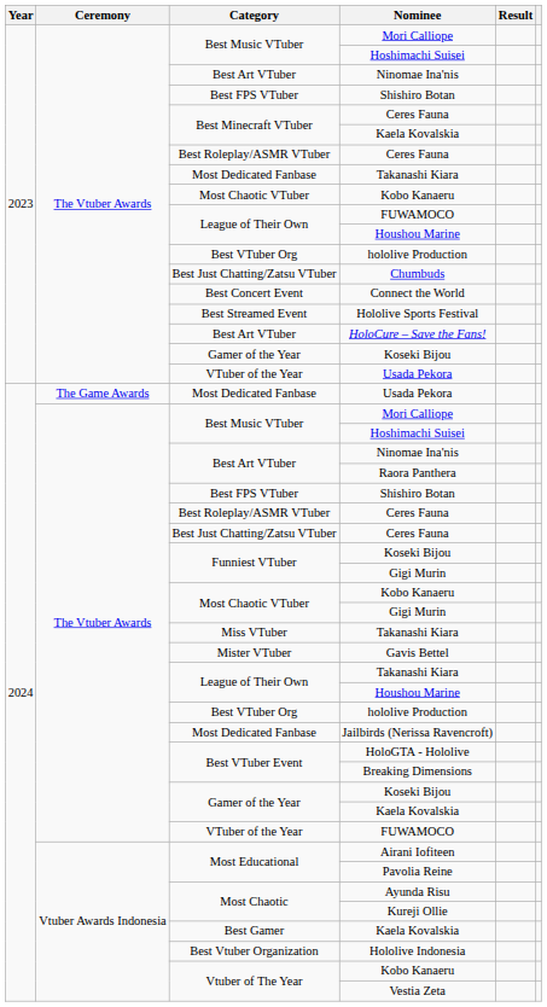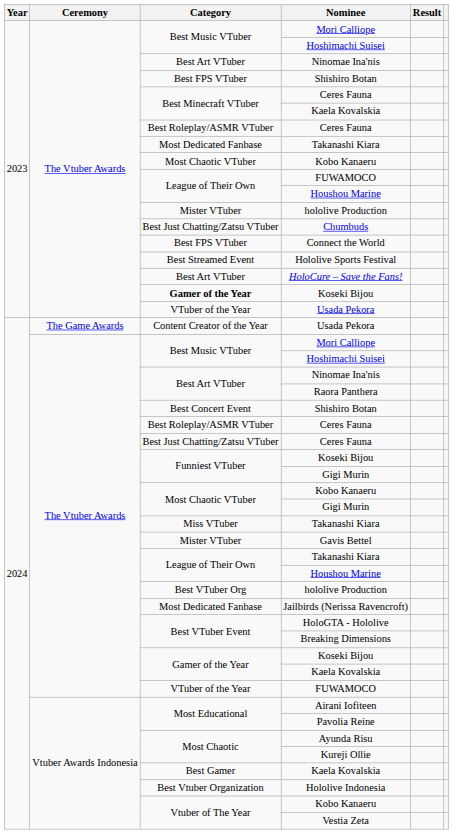 <table class="wikitable" style="text-align:center;">
 <tr>
 <th>Year</th>
 <th>Ceremony</th>
 <th>Category</th>
 <th>Nominee</th>
 <th>Result</th>
 <th></th>
 </tr>
 <tr>
 <td rowspan="18">2023</td>
 <td rowspan="18"><a href='#'>The Vtuber Awards</a></td>
 <td rowspan="2">Best Music VTuber</td>
 <td><a href='#'>Mori Calliope</a></td>
 <td></td>
 <td></td>
 </tr>
 <tr>
 <td><a href='#'>Hoshimachi Suisei</a></td>
 <td></td>
 <td></td>
 </tr>
 <tr>
 <td>Best Art VTuber</td>
 <td>Ninomae Ina'nis</td>
 <td></td>
 <td></td>
 </tr>
 <tr>
 <td>Best FPS VTuber</td>
 <td>Shishiro Botan</td>
 <td></td>
 <td></td>
 </tr>
 <tr>
 <td rowspan="2">Best Minecraft VTuber</td>
 <td>Ceres Fauna</td>
 <td></td>
 <td></td>
 </tr>
 <tr>
 <td>Kaela Kovalskia</td>
 <td></td>
 <td></td>
 </tr>
 <tr>
 <td>Best Roleplay/ASMR VTuber</td>
 <td>Ceres Fauna</td>
 <td></td>
 <td></td>
 </tr>
 <tr>
 <td>Most Dedicated Fanbase</td>
 <td>Takanashi Kiara</td>
 <td></td>
 <td></td>
 </tr>
 <tr>
 <td>Most Chaotic VTuber</td>
 <td>Kobo Kanaeru</td>
 <td></td>
 <td></td>
 </tr>
 <tr>
 <td rowspan="2">League of Their Own</td>
 <td>FUWAMOCO</td>
 <td></td>
 <td></td>
 </tr>
 <tr>
 <td><a href='#'>Houshou Marine</a></td>
 <td></td>
 <td></td>
 </tr>
 <tr>
-<td>Best VTuber Org</td>
+<td>Mister VTuber</td>
 <td>hololive Production</td>
 <td></td>
 <td></td>
 </tr>
 <tr>
 <td>Best Just Chatting/Zatsu VTuber</td>
 <td><a href='#'>Chumbuds</a></td>
 <td></td>
 <td></td>
 </tr>
 <tr>
-<td>Best Concert Event</td>
+<td>Best FPS VTuber</td>
 <td>Connect the World</td>
 <td></td>
 <td></td>
 </tr>
 <tr>
 <td>Best Streamed Event</td>
 <td>Hololive Sports Festival</td>
 <td></td>
 <td></td>
 </tr>
 <tr>
 <td>Best Art VTuber</td>
 <td><em><a href='#'>HoloCure – Save the Fans!</a></em></td>
 <td></td>
 <td></td>
 </tr>
 <tr>
-<td>Gamer of the Year</td>
+<td><strong>Gamer of the Year</strong></td>
 <td>Koseki Bijou</td>
 <td></td>
 <td></td>
 </tr>
 <tr>
 <td>VTuber of the Year</td>
 <td><a href='#'>Usada Pekora</a></td>
 <td></td>
 <td></td>
 </tr>
 <tr>
 <td rowspan="31">2024</td>
 <td><a href='#'>The Game Awards</a></td>
-<td>Most Dedicated Fanbase</td>
+<td>Content Creator of the Year</td>
 <td>Usada Pekora</td>
 <td></td>
 <td></td>
 </tr>
 <tr>
 <td rowspan="22"><a href='#'>The Vtuber Awards</a></td>
 <td rowspan="2">Best Music VTuber</td>
 <td><a href='#'>Mori Calliope</a></td>
 <td></td>
 <td></td>
 </tr>
 <tr>
 <td><a href='#'>Hoshimachi Suisei</a></td>
 <td></td>
 <td></td>
 </tr>
 <tr>
 <td rowspan="2">Best Art VTuber</td>
 <td>Ninomae Ina'nis</td>
 <td></td>
 <td></td>
 </tr>
 <tr>
 <td>Raora Panthera</td>
 <td></td>
 <td></td>
 </tr>
 <tr>
-<td>Best FPS VTuber</td>
+<td>Best Concert Event</td>
 <td>Shishiro Botan</td>
 <td></td>
 <td></td>
 </tr>
 <tr>
 <td>Best Roleplay/ASMR VTuber</td>
 <td>Ceres Fauna</td>
 <td></td>
 <td></td>
 </tr>
 <tr>
 <td>Best Just Chatting/Zatsu VTuber</td>
 <td>Ceres Fauna</td>
 <td></td>
 <td></td>
 </tr>
 <tr>
 <td rowspan="2">Funniest VTuber</td>
 <td>Koseki Bijou</td>
 <td></td>
 <td></td>
 </tr>
 <tr>
 <td>Gigi Murin</td>
 <td></td>
 <td></td>
 </tr>
 <tr>
 <td rowspan="2">Most Chaotic VTuber</td>
 <td>Kobo Kanaeru</td>
 <td></td>
 <td></td>
 </tr>
 <tr>
 <td>Gigi Murin</td>
 <td></td>
 <td></td>
 </tr>
 <tr>
 <td>Miss VTuber</td>
 <td>Takanashi Kiara</td>
 <td></td>
 <td></td>
 </tr>
 <tr>
 <td>Mister VTuber</td>
 <td>Gavis Bettel</td>
 <td></td>
 <td></td>
 </tr>
 <tr>
 <td rowspan="2">League of Their Own</td>
 <td>Takanashi Kiara</td>
 <td></td>
 <td></td>
 </tr>
 <tr>
 <td><a href='#'>Houshou Marine</a></td>
 <td></td>
 <td></td>
 </tr>
 <tr>
 <td>Best VTuber Org</td>
 <td>hololive Production</td>
 <td></td>
 <td></td>
 </tr>
 <tr>
 <td>Most Dedicated Fanbase</td>
 <td>Jailbirds (Nerissa Ravencroft)</td>
 <td></td>
 <td></td>
 </tr>
 <tr>
 <td rowspan="2">Best VTuber Event</td>
 <td>HoloGTA - Hololive</td>
 <td></td>
 <td></td>
 </tr>
 <tr>
 <td>Breaking Dimensions</td>
 <td></td>
 <td></td>
 </tr>
 <tr>
 <td rowspan="2">Gamer of the Year</td>
 <td>Koseki Bijou</td>
 <td></td>
 <td></td>
 </tr>
 <tr>
 <td>Kaela Kovalskia</td>
 <td></td>
 <td></td>
 </tr>
 <tr>
 <td>VTuber of the Year</td>
 <td>FUWAMOCO</td>
 <td></td>
 <td></td>
 </tr>
 <tr>
 <td rowspan="8">Vtuber Awards Indonesia</td>
 <td rowspan="2">Most Educational</td>
 <td>Airani Iofiteen</td>
 <td></td>
 <td></td>
 </tr>
 <tr>
 <td>Pavolia Reine</td>
 <td></td>
 <td></td>
 </tr>
 <tr>
 <td rowspan="2">Most Chaotic</td>
 <td>Ayunda Risu</td>
 <td></td>
 <td></td>
 </tr>
 <tr>
 <td>Kureji Ollie</td>
 <td></td>
 <td></td>
 </tr>
 <tr>
 <td>Best Gamer</td>
 <td>Kaela Kovalskia</td>
 <td></td>
 <td></td>
 </tr>
 <tr>
 <td>Best Vtuber Organization</td>
 <td>Hololive Indonesia</td>
 <td></td>
 <td></td>
 </tr>
 <tr>
 <td rowspan="2">Vtuber of The Year</td>
 <td>Kobo Kanaeru</td>
 <td></td>
 <td></td>
 </tr>
 <tr>
 <td>Vestia Zeta</td>
 <td></td>
 <td></td>
 </tr>
 </table>
